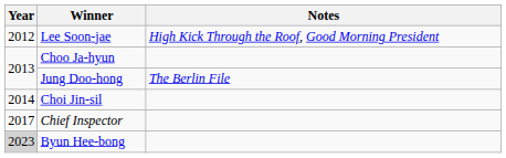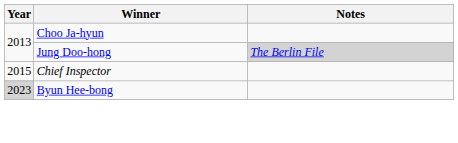 <table class="wikitable" style="width:600px">
 <tr>
 <th width="10">Year</th>
 <th>Winner</th>
 <th>Notes</th>
-</tr>
-<tr>
-<td>2012</td>
-<td><a href='#'>Lee Soon-jae</a></td>
-<td><em><a href='#'>High Kick Through the Roof</a></em>, <em><a href='#'>Good Morning President</a></em></td>
 </tr>
 <tr>
 <td rowspan="2">2013</td>
 <td><a href='#'>Choo Ja-hyun</a></td>
 <td></td>
 </tr>
 <tr>
 <td><a href='#'>Jung Doo-hong</a></td>
-<td><em><a href='#'>The Berlin File</a></em></td>
+<td style="background: lightgrey;"><em><a href='#'>The Berlin File</a></em></td>
 </tr>
 <tr>
-<td>2014</td>
-<td><a href='#'>Choi Jin-sil</a></td>
-<td></td>
-</tr>
-<tr>
-<td>2017</td>
+<td>2015</td>
 <td><em>Chief Inspector</em></td>
 <td></td>
 </tr>
 <tr>
 <td style="background: lightgrey;">2023</td>
 <td><a href='#'>Byun Hee-bong</a></td>
 <td></td>
 </tr>
 </table>
